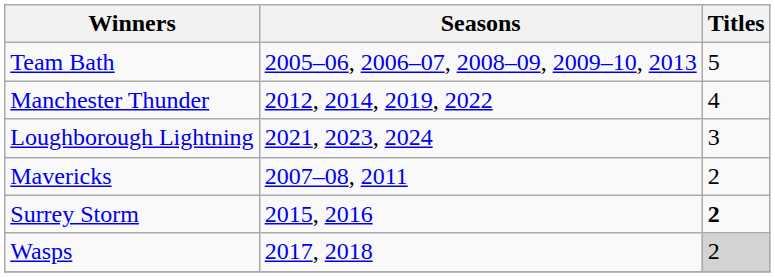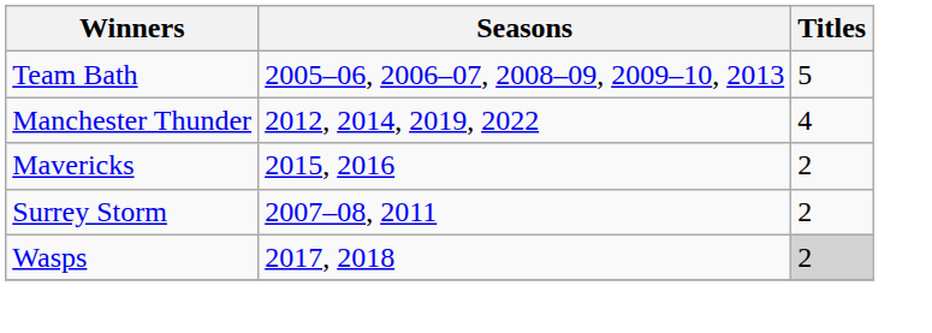 <table class="wikitable collapsible">
 <tr>
 <th>Winners</th>
 <th>Seasons</th>
 <th>Titles</th>
 </tr>
 <tr>
 <td><a href='#'>Team Bath</a></td>
 <td><a href='#'>2005–06</a>, <a href='#'>2006–07</a>, <a href='#'>2008–09</a>, <a href='#'>2009–10</a>, <a href='#'>2013</a></td>
 <td>5</td>
 </tr>
 <tr>
 <td><a href='#'>Manchester Thunder</a></td>
 <td><a href='#'>2012</a>, <a href='#'>2014</a>, <a href='#'>2019</a>, <a href='#'>2022</a></td>
 <td>4</td>
 </tr>
 <tr>
-<td><a href='#'>Loughborough Lightning</a></td>
-<td><a href='#'>2021</a>, <a href='#'>2023</a>, <a href='#'>2024</a></td>
-<td>3</td>
-</tr>
-<tr>
 <td><a href='#'>Mavericks</a></td>
-<td><a href='#'>2007–08</a>, <a href='#'>2011</a></td>
+<td><a href='#'>2015</a>, <a href='#'>2016</a></td>
 <td>2</td>
 </tr>
 <tr>
 <td><a href='#'>Surrey Storm</a></td>
-<td><a href='#'>2015</a>, <a href='#'>2016</a></td>
-<td><strong>2</strong></td>
+<td><a href='#'>2007–08</a>, <a href='#'>2011</a></td>
+<td>2</td>
 </tr>
 <tr>
 <td><a href='#'>Wasps</a></td>
 <td><a href='#'>2017</a>, <a href='#'>2018</a></td>
 <td style="background: lightgrey;">2</td>
 </tr>
 <tr>
 </tr>
 </table>
